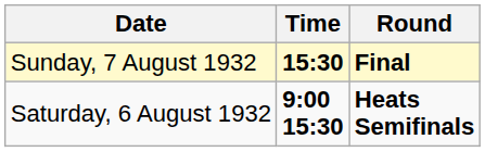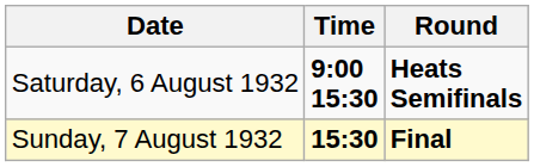 <table class="wikitable">
 <tr>
 <th>Date</th>
 <th>Time</th>
 <th>Round</th>
 </tr>
+<tr>
+<td>Saturday, 6 August 1932</td>
+<td><strong>9:00</strong><br><strong>15:30</strong></td>
+<td><strong>Heats</strong><br><strong>Semifinals</strong></td>
+</tr>
 <tr style=background:lemonchiffon>
 <td>Sunday, 7 August 1932</td>
 <td><strong>15:30</strong></td>
 <td><strong>Final</strong></td>
 </tr>
-<tr>
-<td>Saturday, 6 August 1932</td>
-<td><strong>9:00</strong><br><strong>15:30</strong></td>
-<td><strong>Heats</strong><br><strong>Semifinals</strong></td>
-</tr>
 </table>
